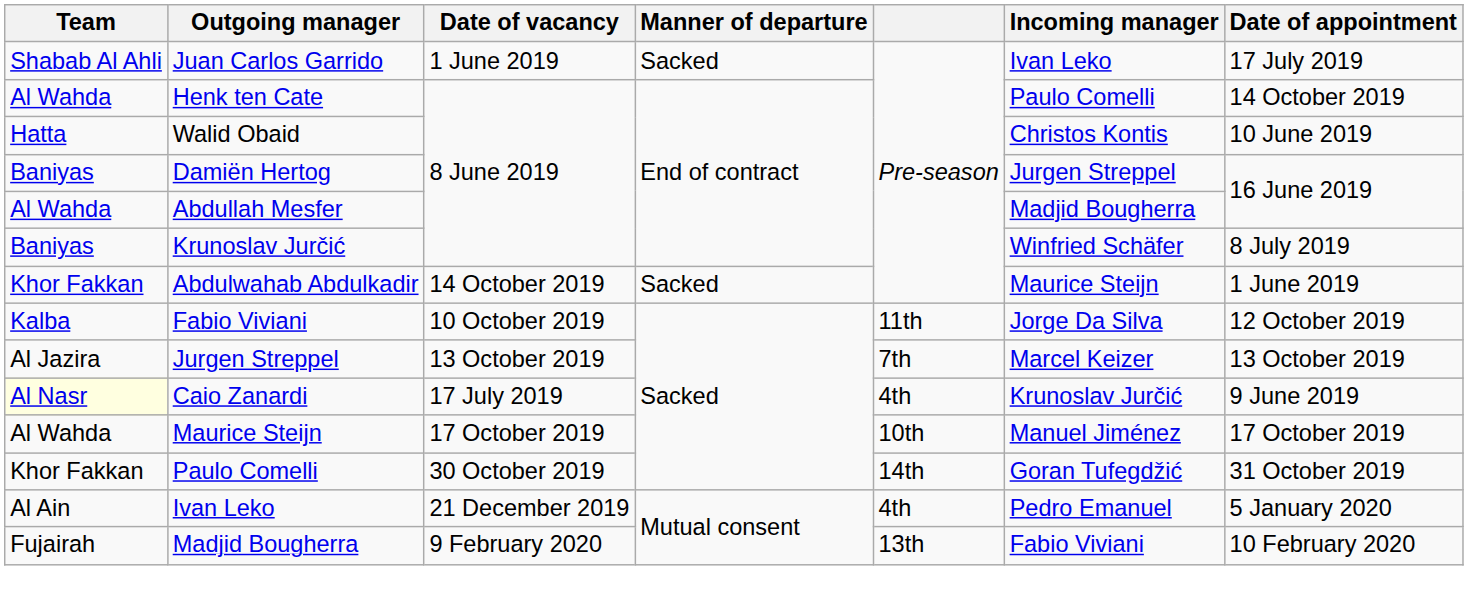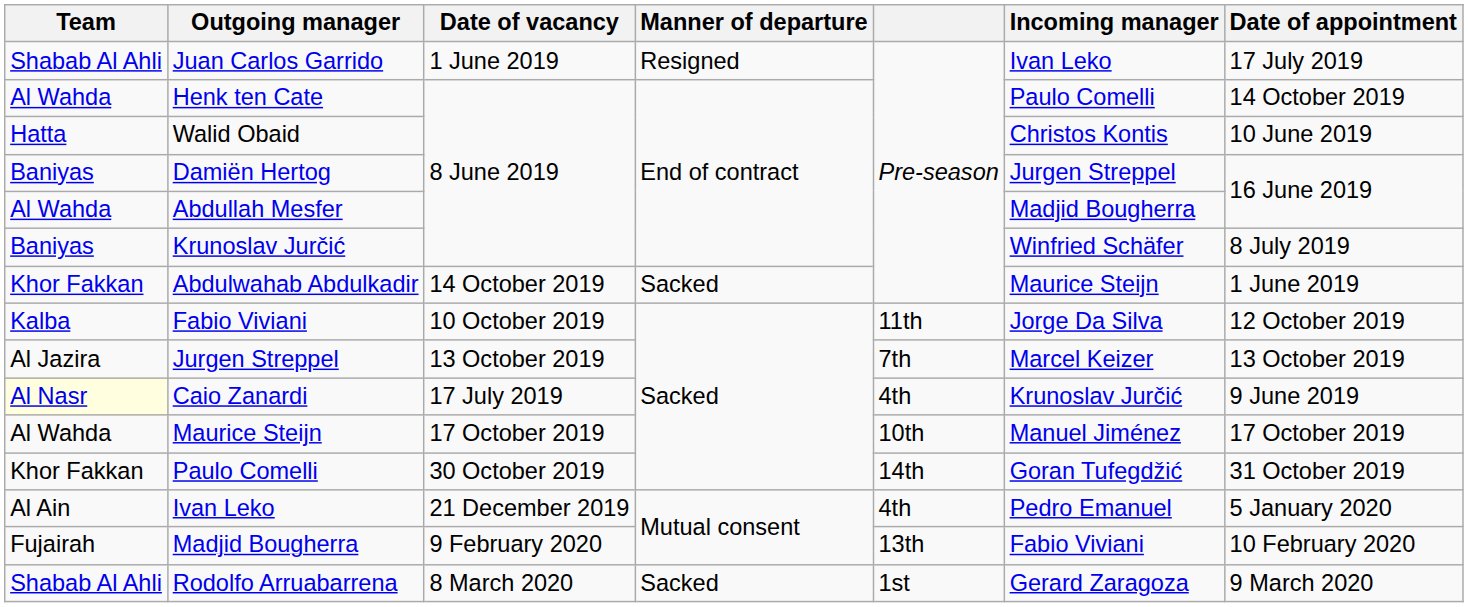 <table class="wikitable">
 <tr>
 <th>Team</th>
 <th>Outgoing manager</th>
 <th>Date of vacancy</th>
 <th>Manner of departure</th>
 <th></th>
 <th>Incoming manager</th>
 <th>Date of appointment</th>
 </tr>
 <tr>
 <td><a href='#'>Shabab Al Ahli</a></td>
 <td> <a href='#'>Juan Carlos Garrido</a></td>
 <td>1 June 2019</td>
-<td>Sacked</td>
+<td>Resigned</td>
 <td rowspan=7><em>Pre-season</em></td>
 <td> <a href='#'>Ivan Leko</a></td>
 <td>17 July 2019</td>
 </tr>
 <tr>
 <td><a href='#'>Al Wahda</a></td>
 <td> <a href='#'>Henk ten Cate</a></td>
 <td rowspan=5>8 June 2019</td>
 <td rowspan=5>End of contract</td>
 <td> <a href='#'>Paulo Comelli</a></td>
 <td>14 October 2019</td>
 </tr>
 <tr>
 <td><a href='#'>Hatta</a></td>
 <td> Walid Obaid</td>
 <td> <a href='#'>Christos Kontis</a></td>
 <td>10 June 2019</td>
 </tr>
 <tr>
 <td><a href='#'>Baniyas</a></td>
 <td> <a href='#'>Damiën Hertog</a></td>
 <td> <a href='#'>Jurgen Streppel</a></td>
 <td rowspan=2>16 June 2019</td>
 </tr>
 <tr>
 <td><a href='#'>Al Wahda</a></td>
 <td> <a href='#'>Abdullah Mesfer</a></td>
 <td> <a href='#'>Madjid Bougherra</a></td>
 </tr>
 <tr>
 <td><a href='#'>Baniyas</a></td>
 <td> <a href='#'>Krunoslav Jurčić</a></td>
 <td> <a href='#'>Winfried Schäfer</a></td>
 <td>8 July 2019</td>
 </tr>
 <tr>
 <td><a href='#'>Khor Fakkan</a></td>
 <td> <a href='#'>Abdulwahab Abdulkadir</a></td>
 <td>14 October 2019</td>
 <td>Sacked</td>
 <td> <a href='#'>Maurice Steijn</a></td>
 <td>1 June 2019</td>
 </tr>
 <tr>
 <td><a href='#'>Kalba</a></td>
 <td> <a href='#'>Fabio Viviani</a></td>
 <td>10 October 2019</td>
 <td rowspan=5>Sacked</td>
 <td>11th</td>
 <td> <a href='#'>Jorge Da Silva</a></td>
 <td>12 October 2019</td>
 </tr>
 <tr>
 <td>Al Jazira</td>
 <td> <a href='#'>Jurgen Streppel</a></td>
 <td>13 October 2019</td>
 <td>7th</td>
 <td> <a href='#'>Marcel Keizer</a></td>
 <td>13 October 2019</td>
 </tr>
 <tr>
 <td style="background: lightyellow;"><a href='#'>Al Nasr</a></td>
 <td> <a href='#'>Caio Zanardi</a></td>
 <td>17 July 2019</td>
 <td>4th</td>
 <td> <a href='#'>Krunoslav Jurčić</a></td>
 <td>9 June 2019</td>
 </tr>
 <tr>
 <td>Al Wahda</td>
 <td> <a href='#'>Maurice Steijn</a></td>
 <td>17 October 2019</td>
 <td>10th</td>
 <td> <a href='#'>Manuel Jiménez</a></td>
 <td>17 October 2019</td>
 </tr>
 <tr>
 <td>Khor Fakkan</td>
 <td> <a href='#'>Paulo Comelli</a></td>
 <td>30 October 2019</td>
 <td>14th</td>
 <td> <a href='#'>Goran Tufegdžić</a></td>
 <td>31 October 2019</td>
 </tr>
 <tr>
 <td>Al Ain</td>
 <td> <a href='#'>Ivan Leko</a></td>
 <td>21 December 2019</td>
 <td rowspan=2>Mutual consent</td>
 <td>4th</td>
 <td> <a href='#'>Pedro Emanuel</a></td>
 <td>5 January 2020</td>
 </tr>
 <tr>
 <td>Fujairah</td>
 <td> <a href='#'>Madjid Bougherra</a></td>
 <td>9 February 2020</td>
 <td>13th</td>
 <td> <a href='#'>Fabio Viviani</a></td>
 <td>10 February 2020</td>
 </tr>
+<tr>
+<td><a href='#'>Shabab Al Ahli</a></td>
+<td> <a href='#'>Rodolfo Arruabarrena</a></td>
+<td>8 March 2020</td>
+<td>Sacked</td>
+<td>1st</td>
+<td> <a href='#'>Gerard Zaragoza</a></td>
+<td>9 March 2020</td>
+</tr>
 </table>
